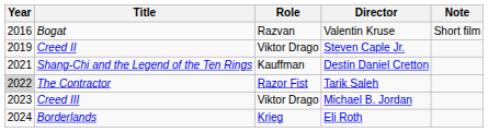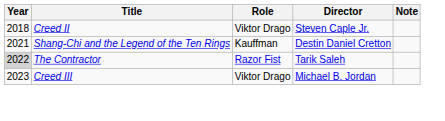 <table class="wikitable">
 <tr>
 <th>Year</th>
 <th>Title</th>
 <th>Role</th>
 <th>Director</th>
 <th>Note</th>
 </tr>
 <tr>
-<td>2016</td>
-<td><em>Bogat</em></td>
-<td>Razvan</td>
-<td>Valentin Kruse</td>
-<td>Short film</td>
-</tr>
-<tr>
-<td>2019</td>
+<td>2018</td>
 <td><em><a href='#'>Creed II</a></em></td>
 <td>Viktor Drago</td>
 <td><a href='#'>Steven Caple Jr.</a></td>
 <td></td>
 </tr>
 <tr>
 <td>2021</td>
 <td><em><a href='#'>Shang-Chi and the Legend of the Ten Rings</a></em></td>
 <td>Kauffman</td>
 <td><a href='#'>Destin Daniel Cretton</a></td>
 <td></td>
 </tr>
 <tr>
 <td style="background: lightgrey;">2022</td>
 <td><em><a href='#'>The Contractor</a></em></td>
 <td><a href='#'>Razor Fist</a></td>
 <td><a href='#'>Tarik Saleh</a></td>
 <td></td>
 </tr>
 <tr>
 <td>2023</td>
 <td><em><a href='#'>Creed III</a></em></td>
 <td>Viktor Drago</td>
 <td><a href='#'>Michael B. Jordan</a></td>
 <td></td>
 </tr>
-<tr>
-<td>2024</td>
-<td><em><a href='#'>Borderlands</a></em></td>
-<td><a href='#'>Krieg</a></td>
-<td><a href='#'>Eli Roth</a></td>
-<td></td>
-</tr>
 </table>
